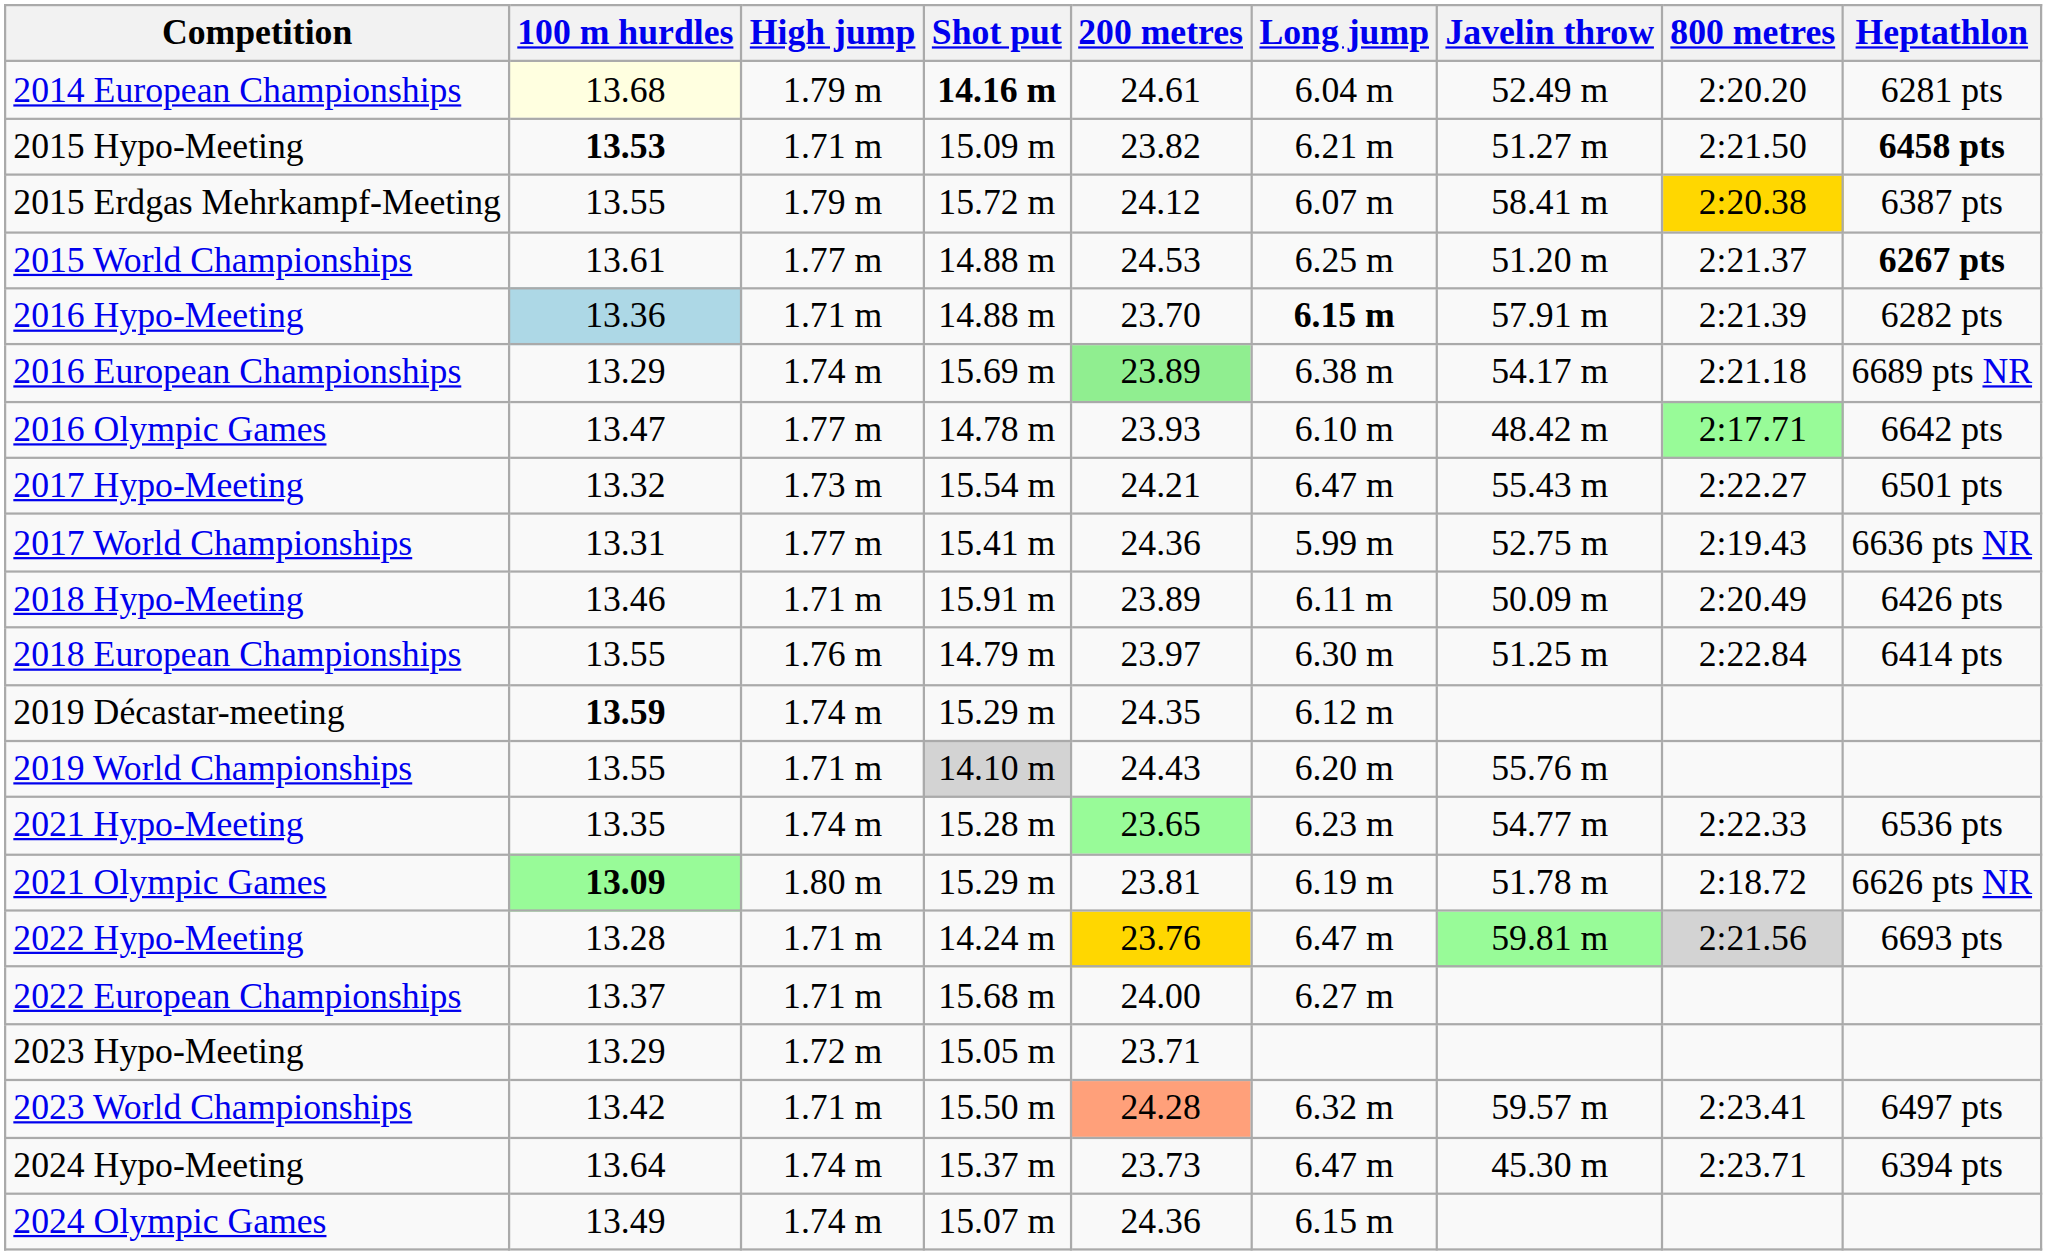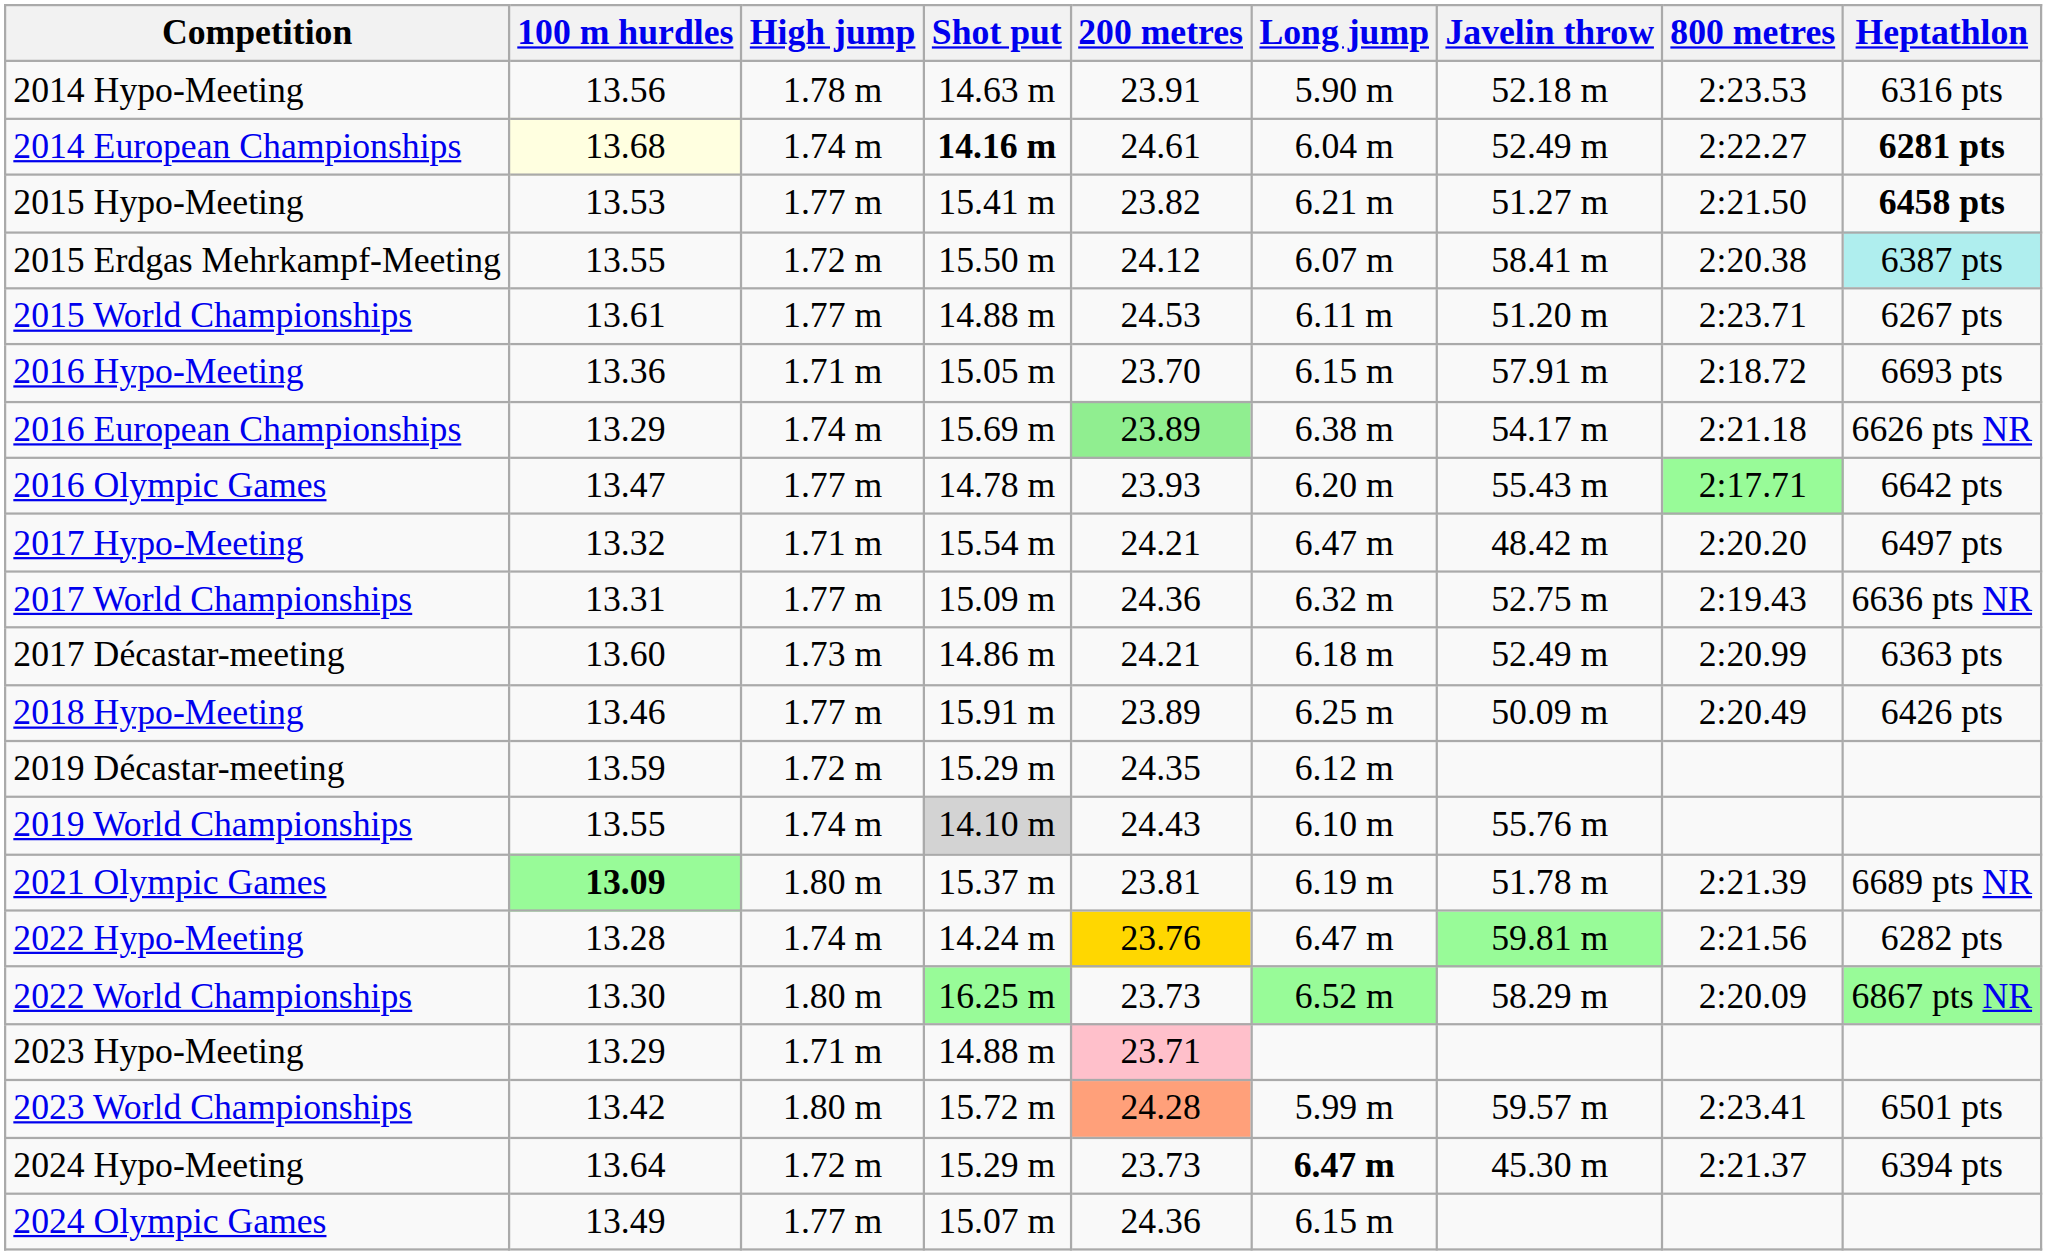 <table class="wikitable sortable" style="text-align:center">
 <tr>
 <th>Competition</th>
 <th><a href='#'>100 m hurdles</a></th>
 <th><a href='#'>High jump</a></th>
 <th><a href='#'>Shot put</a></th>
 <th><a href='#'>200 metres</a></th>
 <th><a href='#'>Long jump</a></th>
 <th><a href='#'>Javelin throw</a></th>
 <th><a href='#'>800 metres</a></th>
 <th><a href='#'>Heptathlon</a></th>
 </tr>
 <tr>
+<td align=left>2014 Hypo-Meeting</td>
+<td>13.56 </td>
+<td>1.78 m</td>
+<td>14.63 m </td>
+<td>23.91 </td>
+<td>5.90 m</td>
+<td>52.18 m</td>
+<td>2:23.53</td>
+<td>6316 pts </td>
+</tr>
+<tr>
 <td align=left><a href='#'>2014 European Championships</a></td>
 <td style="background: lightyellow;">13.68</td>
-<td>1.79 m</td>
+<td>1.74 m</td>
 <td><strong>14.16 m</strong></td>
 <td>24.61</td>
 <td>6.04 m</td>
 <td>52.49 m</td>
-<td>2:20.20</td>
-<td>6281 pts</td>
+<td>2:22.27 </td>
+<td><strong>6281 pts</strong></td>
 </tr>
 <tr>
 <td align=left>2015 Hypo-Meeting</td>
-<td><strong>13.53 </strong></td>
-<td>1.71 m</td>
-<td>15.09 m</td>
+<td>13.53 </td>
+<td>1.77 m</td>
+<td>15.41 m </td>
 <td>23.82 </td>
 <td>6.21 m</td>
 <td>51.27 m</td>
 <td>2:21.50</td>
 <td><strong>6458 pts </strong></td>
 </tr>
 <tr>
 <td align=left>2015 Erdgas Mehrkampf-Meeting</td>
 <td>13.55</td>
-<td>1.79 m</td>
-<td>15.72 m</td>
+<td>1.72 m</td>
+<td>15.50 m </td>
 <td>24.12</td>
 <td>6.07 m</td>
 <td>58.41 m </td>
-<td style="background: gold;">2:20.38 </td>
-<td>6387 pts</td>
+<td>2:20.38 </td>
+<td style="background: paleturquoise;">6387 pts</td>
 </tr>
 <tr>
 <td align=left><a href='#'>2015 World Championships</a></td>
 <td>13.61</td>
 <td>1.77 m</td>
 <td>14.88 m</td>
 <td>24.53</td>
-<td>6.25 m</td>
+<td>6.11 m</td>
 <td>51.20 m</td>
-<td>2:21.37</td>
-<td><strong>6267 pts</strong></td>
+<td>2:23.71</td>
+<td>6267 pts</td>
 </tr>
 <tr>
 <td align=left><a href='#'>2016 Hypo-Meeting</a></td>
-<td style="background: lightblue;">13.36</td>
+<td>13.36</td>
 <td>1.71 m</td>
-<td>14.88 m</td>
+<td>15.05 m</td>
 <td>23.70 </td>
-<td><strong>6.15 m</strong></td>
+<td>6.15 m</td>
 <td>57.91 m</td>
-<td>2:21.39</td>
-<td>6282 pts</td>
+<td>2:18.72</td>
+<td>6693 pts</td>
 </tr>
 <tr>
 <td align=left><a href='#'>2016 European Championships</a></td>
 <td>13.29 </td>
 <td>1.74 m</td>
 <td>15.69 m </td>
 <td style="background: lightgreen;">23.89</td>
 <td>6.38 m </td>
 <td>54.17 m</td>
 <td>2:21.18</td>
-<td>6689 pts <abbr><a href='#'>NR</a></abbr></td>
+<td>6626 pts <abbr><a href='#'>NR</a></abbr></td>
 </tr>
 <tr>
 <td align=left><a href='#'>2016 Olympic Games</a></td>
 <td>13.47</td>
 <td>1.77 m</td>
 <td>14.78 m</td>
 <td>23.93</td>
-<td>6.10 m</td>
-<td>48.42 m</td>
+<td>6.20 m</td>
+<td>55.43 m</td>
 <td bgcolor="#98fb98">2:17.71 </td>
 <td>6642 pts</td>
 </tr>
 <tr>
 <td align=left><a href='#'>2017 Hypo-Meeting</a></td>
 <td>13.32</td>
-<td>1.73 m</td>
+<td>1.71 m</td>
 <td>15.54 m</td>
 <td>24.21</td>
 <td>6.47 m</td>
-<td>55.43 m</td>
-<td>2:22.27 </td>
-<td>6501 pts</td>
+<td>48.42 m</td>
+<td>2:20.20</td>
+<td>6497 pts</td>
 </tr>
 <tr>
 <td align=left><a href='#'>2017 World Championships</a></td>
 <td>13.31</td>
 <td>1.77 m</td>
-<td>15.41 m </td>
+<td>15.09 m</td>
 <td>24.36</td>
-<td>5.99 m</td>
+<td>6.32 m</td>
 <td>52.75 m</td>
 <td>2:19.43</td>
 <td>6636 pts <abbr><a href='#'>NR</a></abbr></td>
 </tr>
 <tr>
+<td align=left>2017 Décastar-meeting</td>
+<td>13.60</td>
+<td>1.73 m</td>
+<td>14.86 m</td>
+<td>24.21</td>
+<td>6.18 m</td>
+<td>52.49 m</td>
+<td>2:20.99</td>
+<td>6363 pts</td>
+</tr>
+<tr>
 <td align=left><a href='#'>2018 Hypo-Meeting</a></td>
 <td>13.46</td>
-<td>1.71 m</td>
+<td>1.77 m</td>
 <td>15.91 m</td>
 <td>23.89</td>
-<td>6.11 m</td>
+<td>6.25 m</td>
 <td>50.09 m</td>
 <td>2:20.49</td>
 <td>6426 pts</td>
 </tr>
 <tr>
-<td align=left><a href='#'>2018 European Championships</a></td>
-<td>13.55</td>
-<td>1.76 m</td>
-<td>14.79 m</td>
-<td>23.97</td>
-<td>6.30 m</td>
-<td>51.25 m</td>
-<td>2:22.84</td>
-<td>6414 pts</td>
-</tr>
-<tr>
 <td align=left>2019 Décastar-meeting</td>
-<td><strong>13.59</strong></td>
-<td>1.74 m</td>
+<td>13.59</td>
+<td>1.72 m</td>
 <td>15.29 m</td>
 <td>24.35</td>
 <td>6.12 m</td>
 <td></td>
 <td></td>
 <td></td>
 </tr>
 <tr>
 <td align=left><a href='#'>2019 World Championships</a></td>
 <td>13.55</td>
-<td>1.71 m</td>
+<td>1.74 m</td>
 <td style="background: lightgrey;">14.10 m</td>
 <td>24.43</td>
-<td>6.20 m</td>
+<td>6.10 m</td>
 <td>55.76 m </td>
 <td></td>
 <td></td>
 </tr>
 <tr>
-<td align=left><a href='#'>2021 Hypo-Meeting</a></td>
-<td>13.35</td>
-<td>1.74 m</td>
-<td>15.28 m</td>
-<td bgcolor="#98fb98">23.65 </td>
-<td>6.23 m</td>
-<td>54.77 m</td>
-<td>2:22.33</td>
-<td>6536 pts</td>
-</tr>
-<tr>
 <td align=left><a href='#'>2021 Olympic Games</a></td>
 <td bgcolor="#98fb98"><strong>13.09 </strong></td>
 <td>1.80 m</td>
-<td>15.29 m</td>
+<td>15.37 m</td>
 <td>23.81</td>
 <td>6.19 m</td>
 <td>51.78 m</td>
-<td>2:18.72</td>
-<td>6626 pts <abbr><a href='#'>NR</a></abbr></td>
+<td>2:21.39</td>
+<td>6689 pts <abbr><a href='#'>NR</a></abbr></td>
 </tr>
 <tr>
 <td align=left><a href='#'>2022 Hypo-Meeting</a></td>
 <td>13.28</td>
-<td>1.71 m</td>
+<td>1.74 m</td>
 <td>14.24 m</td>
 <td style="background: gold;">23.76</td>
 <td>6.47 m</td>
 <td bgcolor="#98fb98">59.81 m </td>
-<td style="background: lightgrey;">2:21.56</td>
-<td>6693 pts</td>
+<td>2:21.56</td>
+<td>6282 pts</td>
 </tr>
 <tr>
-<td align=left><a href='#'>2022 European Championships</a></td>
-<td>13.37</td>
-<td>1.71 m</td>
-<td>15.68 m</td>
-<td>24.00</td>
-<td>6.27 m</td>
-<td></td>
-<td></td>
-<td></td>
+<td align=left><a href='#'>2022 World Championships</a></td>
+<td>13.30</td>
+<td>1.80 m</td>
+<td bgcolor="#98fb98">16.25 m </td>
+<td>23.73</td>
+<td bgcolor="#98fb98">6.52 m </td>
+<td>58.29 m</td>
+<td>2:20.09</td>
+<td bgcolor="#98fb98">6867 pts <abbr><a href='#'>NR</a></abbr></td>
 </tr>
 <tr>
 <td align=left>2023 Hypo-Meeting</td>
 <td>13.29</td>
-<td>1.72 m</td>
-<td>15.05 m</td>
-<td>23.71</td>
+<td>1.71 m</td>
+<td>14.88 m</td>
+<td style="background: pink;">23.71</td>
 <td></td>
 <td></td>
 <td></td>
 <td></td>
 </tr>
 <tr>
 <td align=left><a href='#'>2023 World Championships</a></td>
 <td>13.42</td>
-<td>1.71 m</td>
-<td>15.50 m </td>
+<td>1.80 m</td>
+<td>15.72 m</td>
 <td style="background: lightsalmon;">24.28</td>
-<td>6.32 m</td>
+<td>5.99 m</td>
 <td>59.57 m</td>
 <td>2:23.41</td>
-<td>6497 pts</td>
+<td>6501 pts</td>
 </tr>
 <tr>
 <td align=left>2024 Hypo-Meeting</td>
 <td>13.64</td>
-<td>1.74 m</td>
-<td>15.37 m</td>
+<td>1.72 m</td>
+<td>15.29 m</td>
 <td>23.73</td>
-<td>6.47 m</td>
+<td><strong>6.47 m</strong></td>
 <td>45.30 m</td>
-<td>2:23.71</td>
+<td>2:21.37</td>
 <td>6394 pts</td>
 </tr>
 <tr>
 <td align=left><a href='#'>2024 Olympic Games</a></td>
 <td>13.49</td>
-<td>1.74 m</td>
+<td>1.77 m</td>
 <td>15.07 m</td>
 <td>24.36</td>
 <td>6.15 m</td>
 <td></td>
 <td></td>
 <td></td>
 </tr>
 </table>
